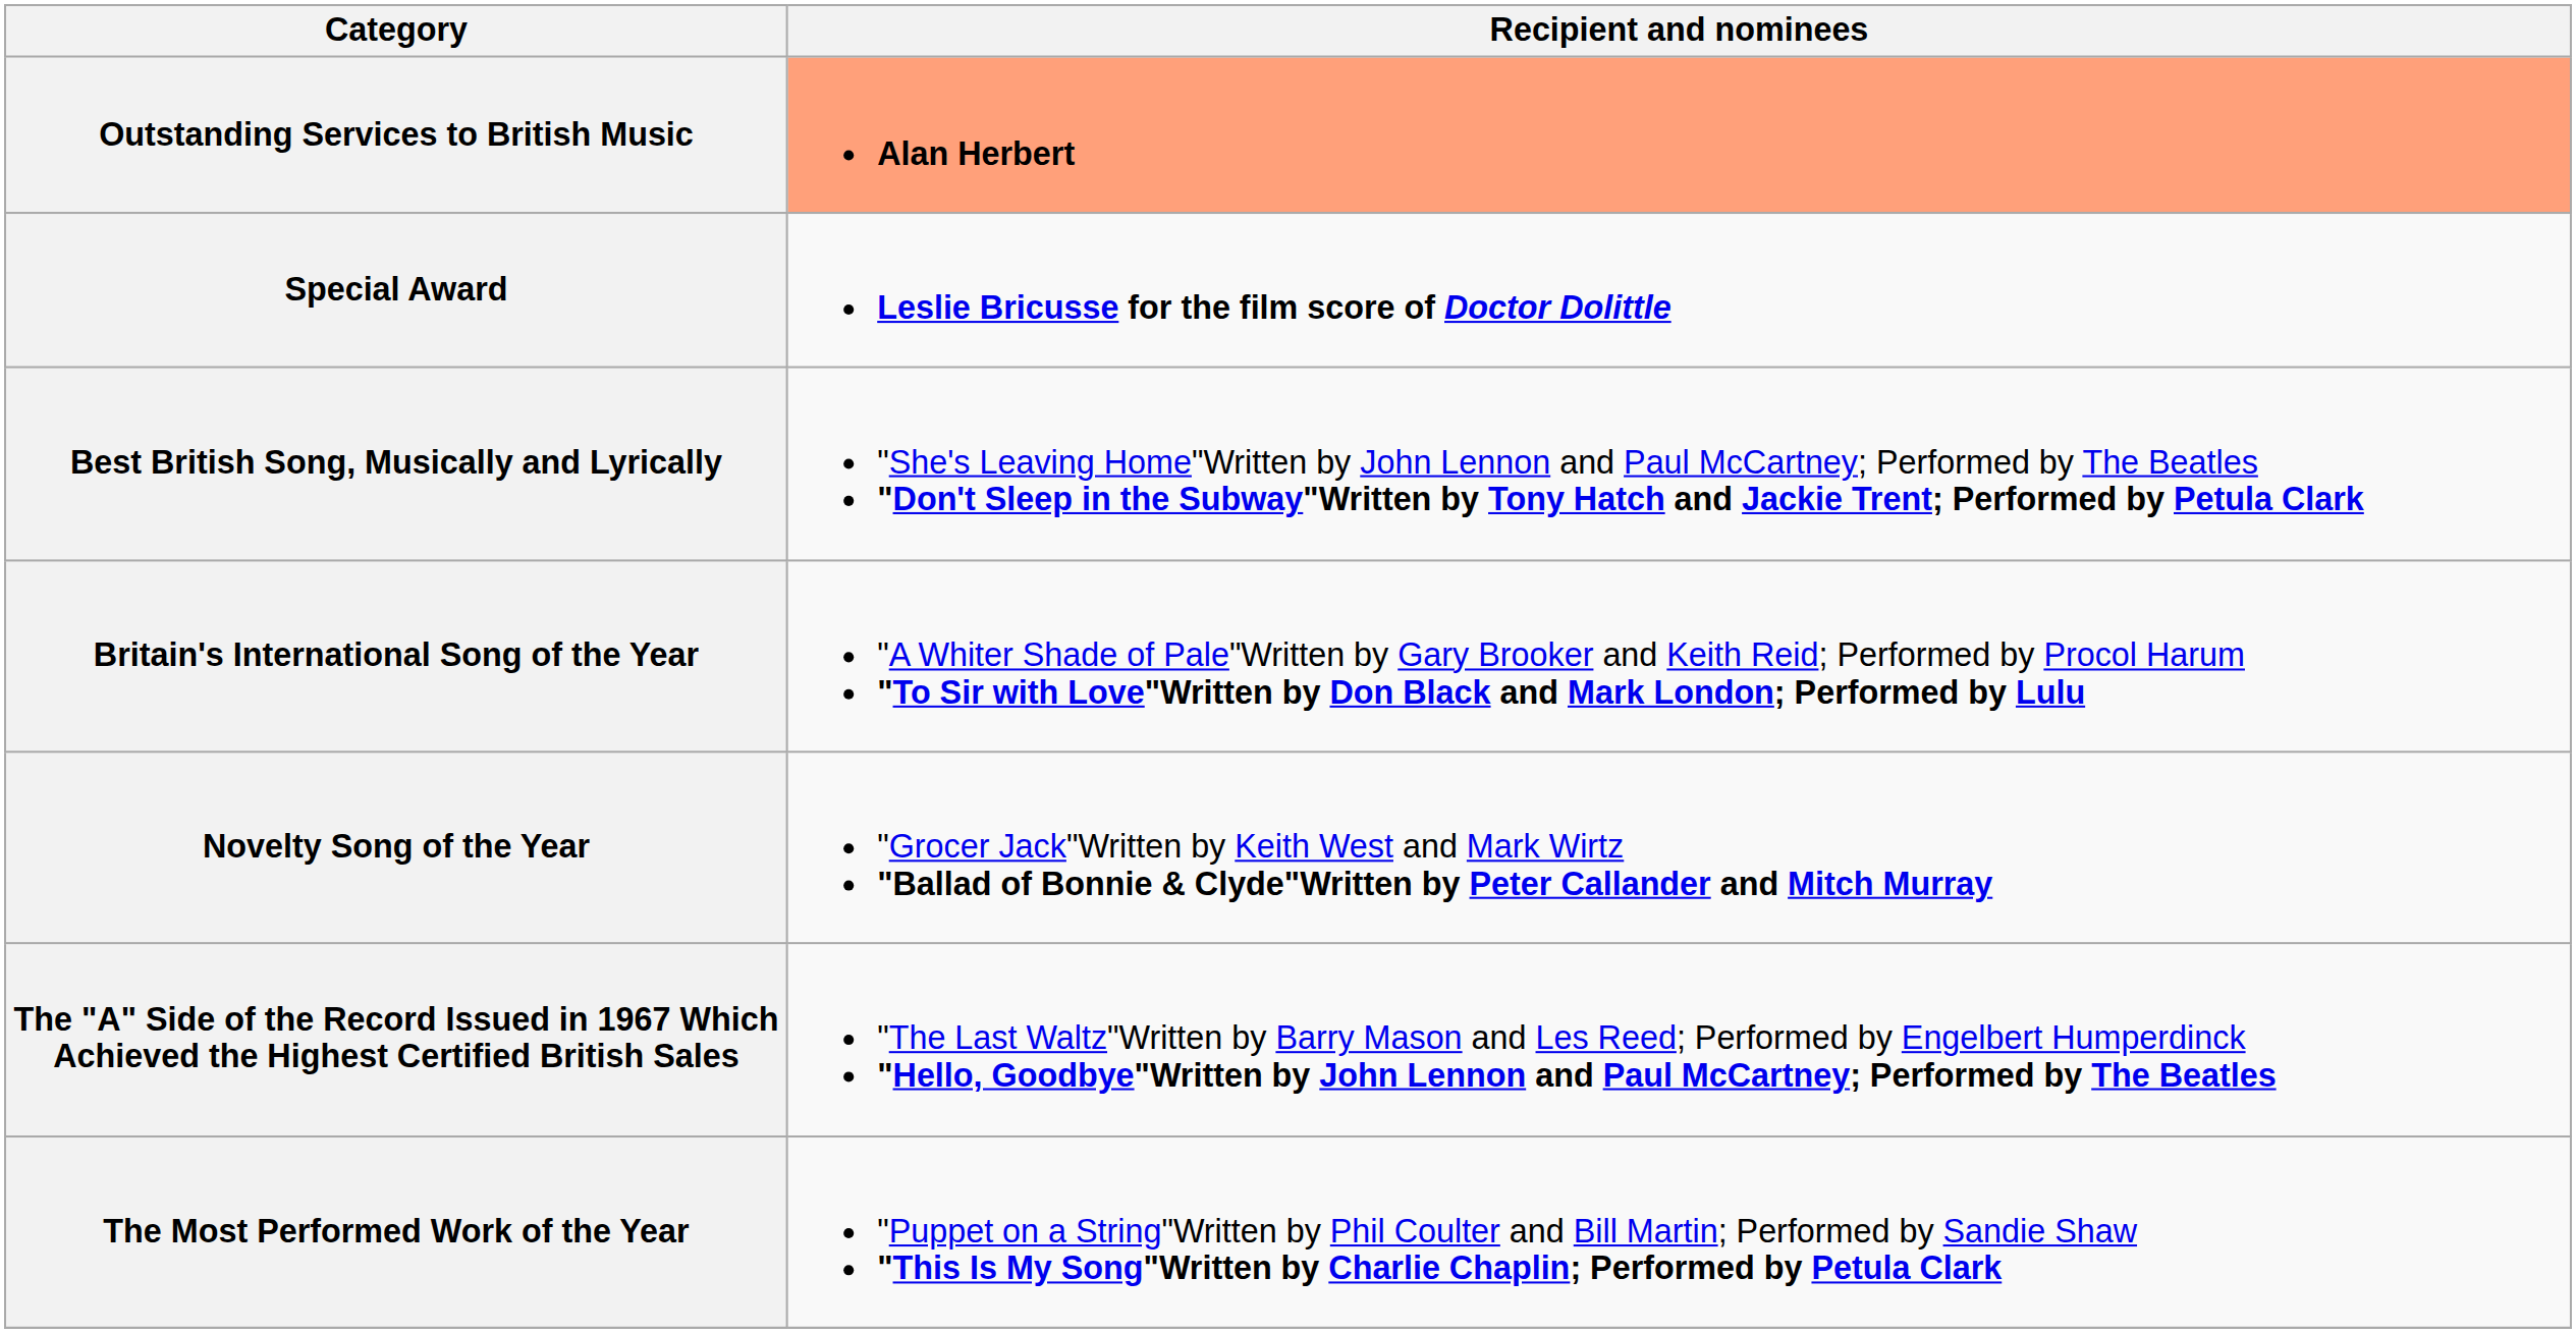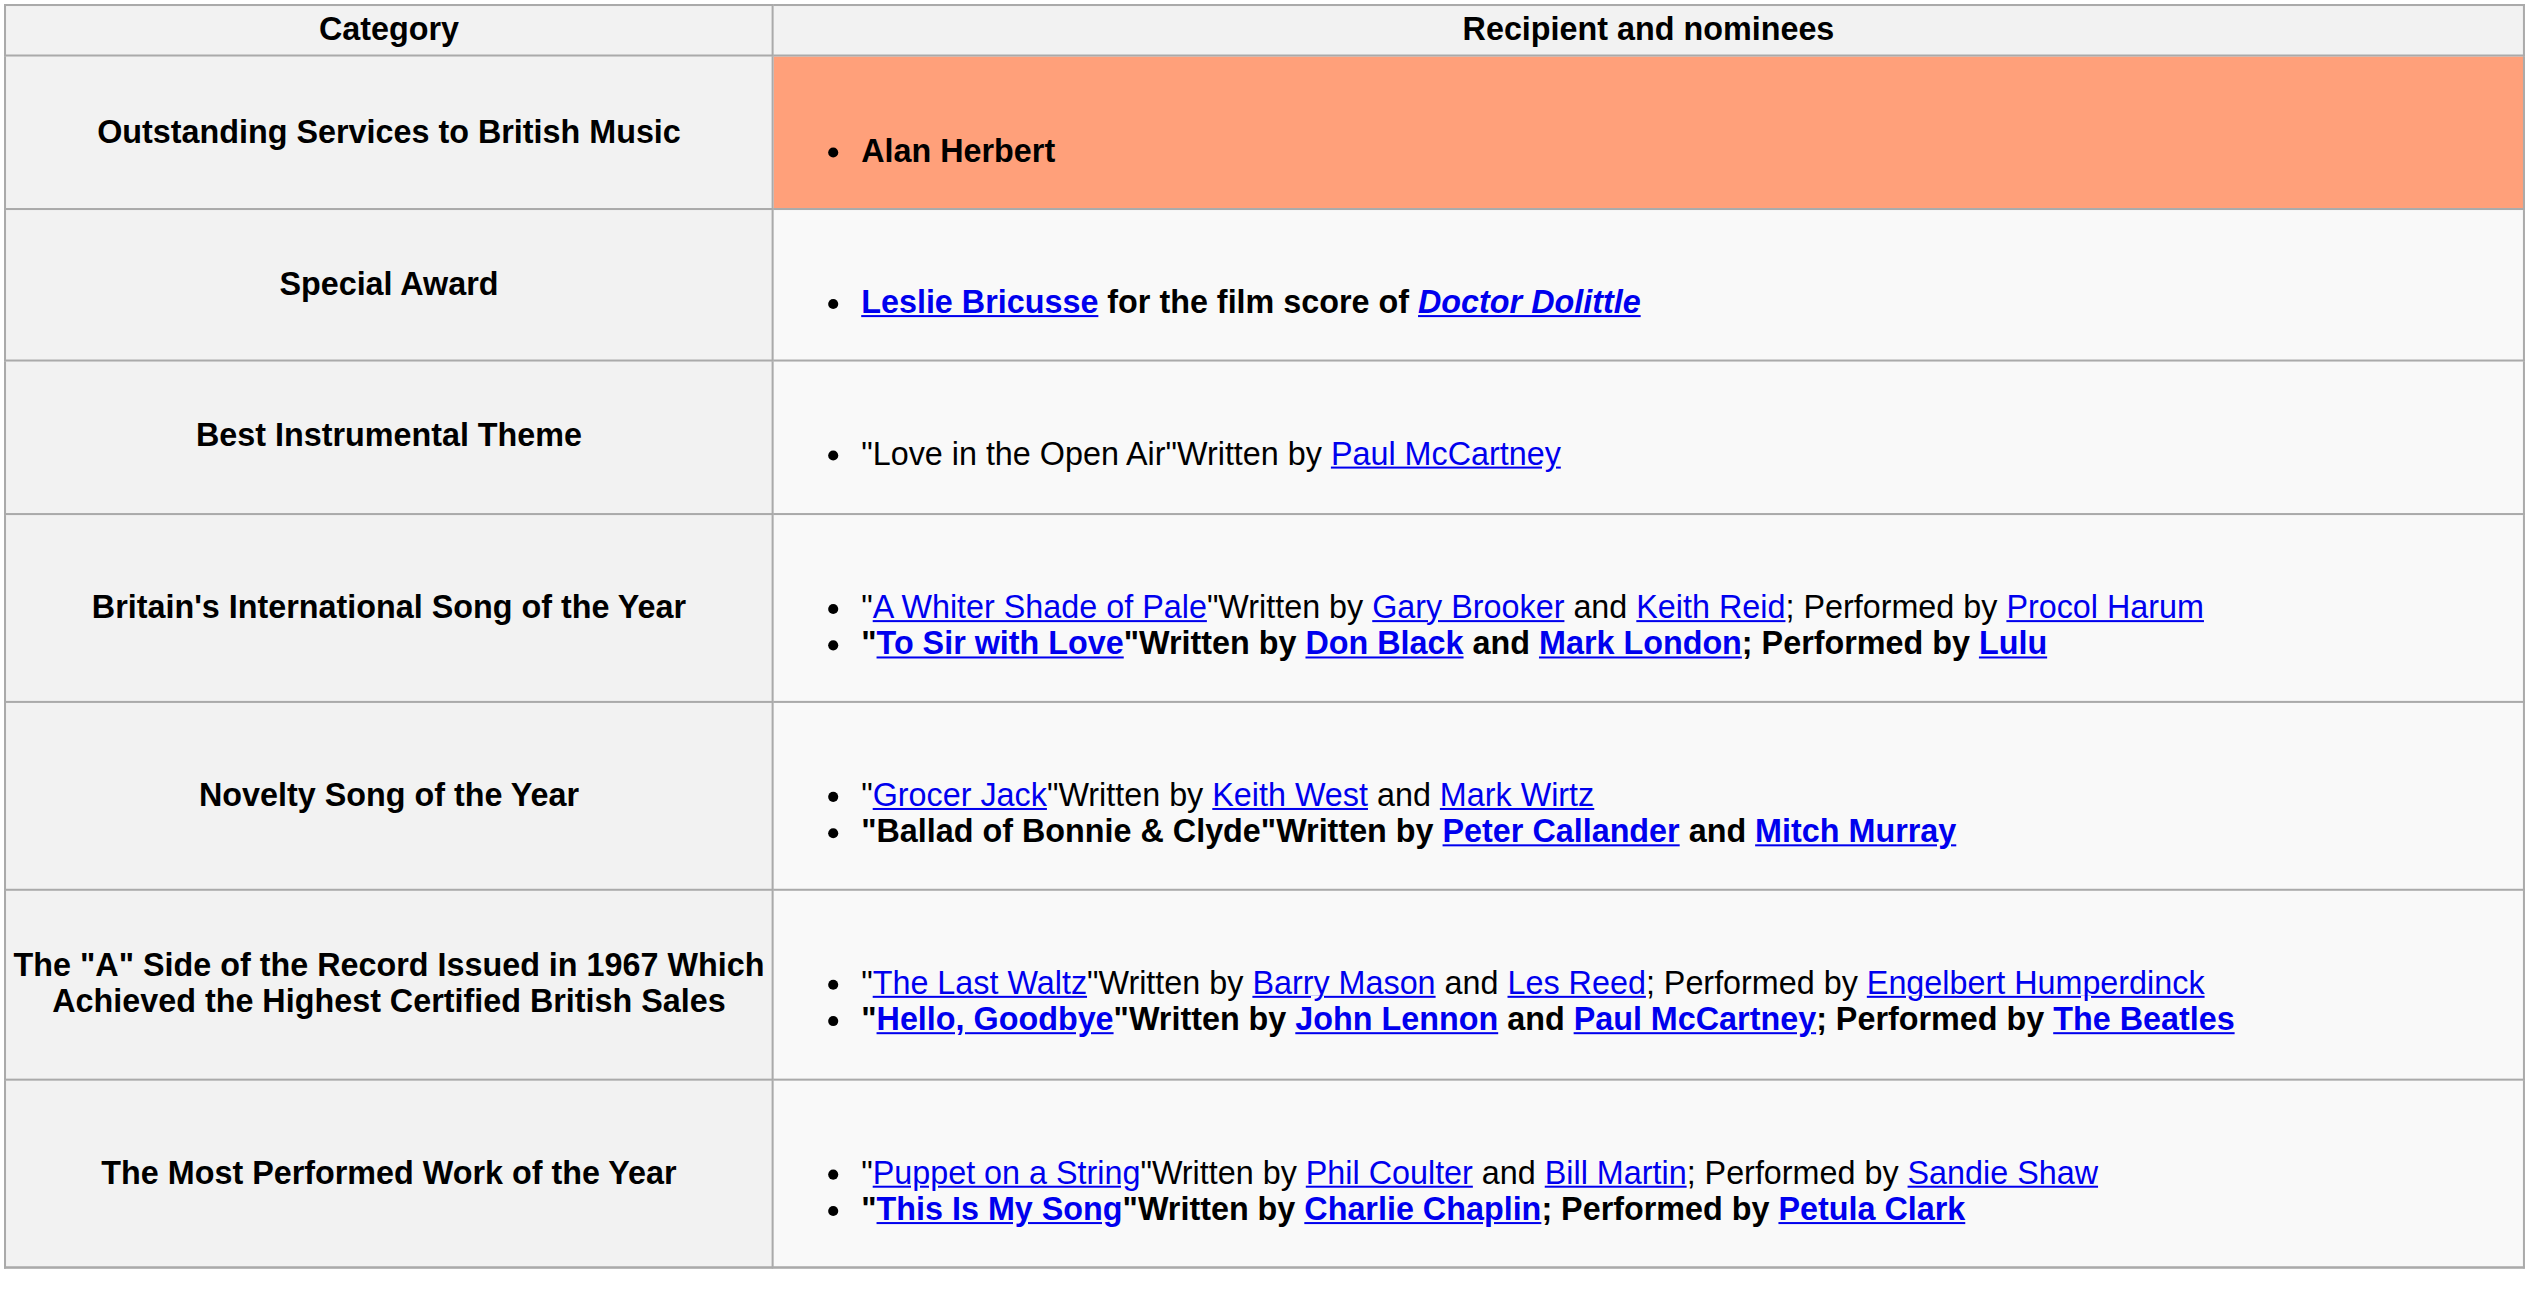 <table class="wikitable">
 <tr>
 <th width="25%">Category</th>
 <th width="57%">Recipient and nominees</th>
 </tr>
 <tr>
 <th scope="row">Outstanding Services to British Music</th>
 <td style="background: lightsalmon;"><br><ul><li><strong>Alan Herbert</strong></li></ul></td>
 </tr>
 <tr>
 <th scope="row">Special Award</th>
 <td><br><ul><li><strong><a href='#'>Leslie Bricusse</a> for the film score of <em><a href='#'>Doctor Dolittle</a><strong><em></li></ul></td>
 </tr>
 <tr>
-<th scope="row">Best British Song, Musically and Lyrically</th>
-<td><br><ul><li></strong>"<a href='#'>She's Leaving Home</a>"Written by <a href='#'>John Lennon</a> and <a href='#'>Paul McCartney</a>; Performed by <a href='#'>The Beatles</a><strong></li><li>"<a href='#'>Don't Sleep in the Subway</a>"Written by <a href='#'>Tony Hatch</a> and <a href='#'>Jackie Trent</a>; Performed by <a href='#'>Petula Clark</a></li></ul></td>
+<th scope="row">Best Instrumental Theme</th>
+<td><br><ul><li></strong>"Love in the Open Air"Written by <a href='#'>Paul McCartney</a><strong></li></ul></td>
 </tr>
 <tr>
 <th scope="row">Britain's International Song of the Year</th>
 <td><br><ul><li></strong>"<a href='#'>A Whiter Shade of Pale</a>"Written by <a href='#'>Gary Brooker</a> and <a href='#'>Keith Reid</a>; Performed by <a href='#'>Procol Harum</a><strong></li><li>"<a href='#'>To Sir with Love</a>"Written by <a href='#'>Don Black</a> and <a href='#'>Mark London</a>; Performed by <a href='#'>Lulu</a></li></ul></td>
 </tr>
 <tr>
 <th scope="row">Novelty Song of the Year</th>
 <td><br><ul><li></strong>"<a href='#'>Grocer Jack</a>"Written by <a href='#'>Keith West</a> and <a href='#'>Mark Wirtz</a><strong></li><li>"Ballad of Bonnie & Clyde"Written by <a href='#'>Peter Callander</a> and <a href='#'>Mitch Murray</a></li></ul></td>
 </tr>
 <tr>
 <th scope="row">The "A" Side of the Record Issued in 1967 Which Achieved the Highest Certified British Sales</th>
 <td><br><ul><li></strong>"<a href='#'>The Last Waltz</a>"Written by <a href='#'>Barry Mason</a> and <a href='#'>Les Reed</a>; Performed by <a href='#'>Engelbert Humperdinck</a><strong></li><li>"<a href='#'>Hello, Goodbye</a>"Written by <a href='#'>John Lennon</a> and <a href='#'>Paul McCartney</a>; Performed by <a href='#'>The Beatles</a></li></ul></td>
 </tr>
 <tr>
 <th scope="row">The Most Performed Work of the Year</th>
 <td><br><ul><li></strong>"<a href='#'>Puppet on a String</a>"Written by <a href='#'>Phil Coulter</a> and <a href='#'>Bill Martin</a>; Performed by <a href='#'>Sandie Shaw</a><strong></li><li>"<a href='#'>This Is My Song</a>"Written by <a href='#'>Charlie Chaplin</a>; Performed by <a href='#'>Petula Clark</a></li></ul></td>
 </tr>
 <tr>
 </tr>
 </table>
